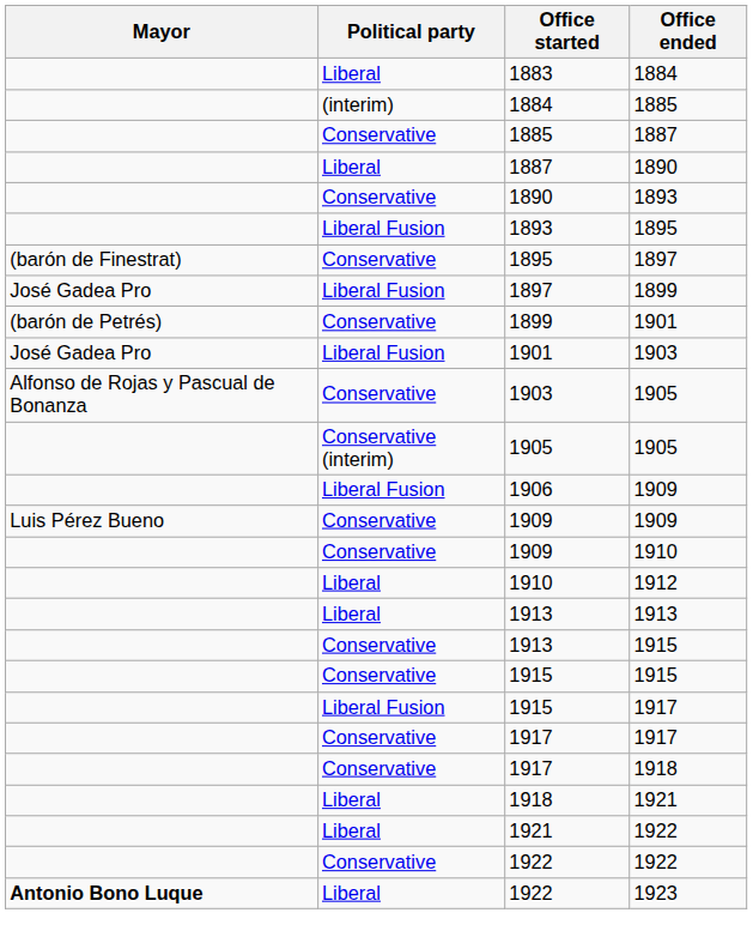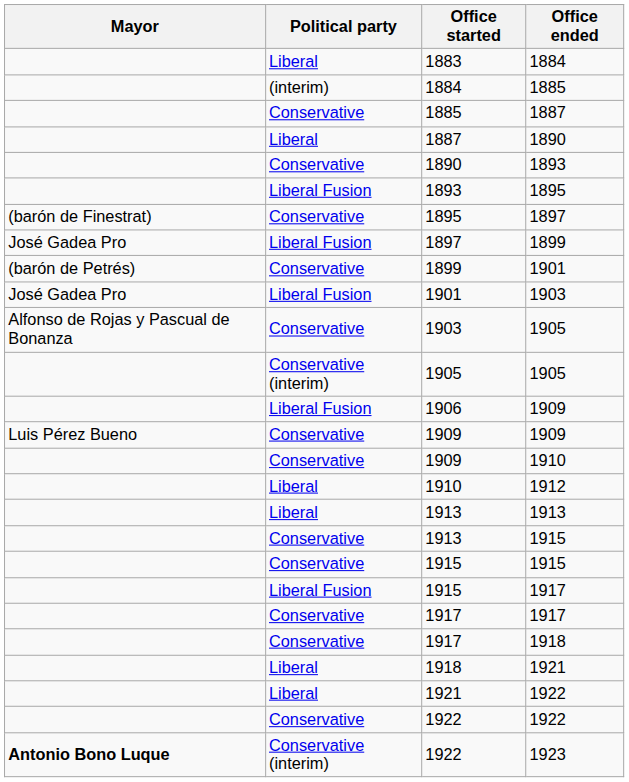 <table class="wikitable">
 <tr style="background:#efefef;">
 <th>Mayor</th>
 <th>Political party</th>
 <th>Office started</th>
 <th>Office ended</th>
 </tr>
 <tr>
 <td></td>
 <td><a href='#'>Liberal</a></td>
 <td>1883</td>
 <td>1884</td>
 </tr>
 <tr>
 <td></td>
 <td>(interim)</td>
 <td>1884</td>
 <td>1885</td>
 </tr>
 <tr>
 <td></td>
 <td><a href='#'>Conservative</a></td>
 <td>1885</td>
 <td>1887</td>
 </tr>
 <tr>
 <td></td>
 <td><a href='#'>Liberal</a></td>
 <td>1887</td>
 <td>1890</td>
 </tr>
 <tr>
 <td></td>
 <td><a href='#'>Conservative</a></td>
 <td>1890</td>
 <td>1893</td>
 </tr>
 <tr>
 <td></td>
 <td><a href='#'>Liberal Fusion</a></td>
 <td>1893</td>
 <td>1895</td>
 </tr>
 <tr>
 <td> (barón de Finestrat)</td>
 <td><a href='#'>Conservative</a></td>
 <td>1895</td>
 <td>1897</td>
 </tr>
 <tr>
 <td>José Gadea Pro</td>
 <td><a href='#'>Liberal Fusion</a></td>
 <td>1897</td>
 <td>1899</td>
 </tr>
 <tr>
 <td> (barón de Petrés)</td>
 <td><a href='#'>Conservative</a></td>
 <td>1899</td>
 <td>1901</td>
 </tr>
 <tr>
 <td>José Gadea Pro</td>
 <td><a href='#'>Liberal Fusion</a></td>
 <td>1901</td>
 <td>1903</td>
 </tr>
 <tr>
 <td>Alfonso de Rojas y Pascual de Bonanza</td>
 <td><a href='#'>Conservative</a></td>
 <td>1903</td>
 <td>1905</td>
 </tr>
 <tr>
 <td></td>
 <td><a href='#'>Conservative</a> (interim)</td>
 <td>1905</td>
 <td>1905</td>
 </tr>
 <tr>
 <td></td>
 <td><a href='#'>Liberal Fusion</a></td>
 <td>1906</td>
 <td>1909</td>
 </tr>
 <tr>
 <td>Luis Pérez Bueno</td>
 <td><a href='#'>Conservative</a></td>
 <td>1909</td>
 <td>1909</td>
 </tr>
 <tr>
 <td></td>
 <td><a href='#'>Conservative</a></td>
 <td>1909</td>
 <td>1910</td>
 </tr>
 <tr>
 <td></td>
 <td><a href='#'>Liberal</a></td>
 <td>1910</td>
 <td>1912</td>
 </tr>
 <tr>
 <td></td>
 <td><a href='#'>Liberal</a></td>
 <td>1913</td>
 <td>1913</td>
 </tr>
 <tr>
 <td></td>
 <td><a href='#'>Conservative</a></td>
 <td>1913</td>
 <td>1915</td>
 </tr>
 <tr>
 <td></td>
 <td><a href='#'>Conservative</a></td>
 <td>1915</td>
 <td>1915</td>
 </tr>
 <tr>
 <td></td>
 <td><a href='#'>Liberal Fusion</a></td>
 <td>1915</td>
 <td>1917</td>
 </tr>
 <tr>
 <td></td>
 <td><a href='#'>Conservative</a></td>
 <td>1917</td>
 <td>1917</td>
 </tr>
 <tr>
 <td></td>
 <td><a href='#'>Conservative</a></td>
 <td>1917</td>
 <td>1918</td>
 </tr>
 <tr>
 <td></td>
 <td><a href='#'>Liberal</a></td>
 <td>1918</td>
 <td>1921</td>
 </tr>
 <tr>
 <td></td>
 <td><a href='#'>Liberal</a></td>
 <td>1921</td>
 <td>1922</td>
 </tr>
 <tr>
 <td></td>
 <td><a href='#'>Conservative</a></td>
 <td>1922</td>
 <td>1922</td>
 </tr>
 <tr>
 <td><strong>Antonio Bono Luque</strong></td>
-<td><a href='#'>Liberal</a></td>
+<td><a href='#'>Conservative</a> (interim)</td>
 <td>1922</td>
 <td>1923</td>
 </tr>
 </table>
